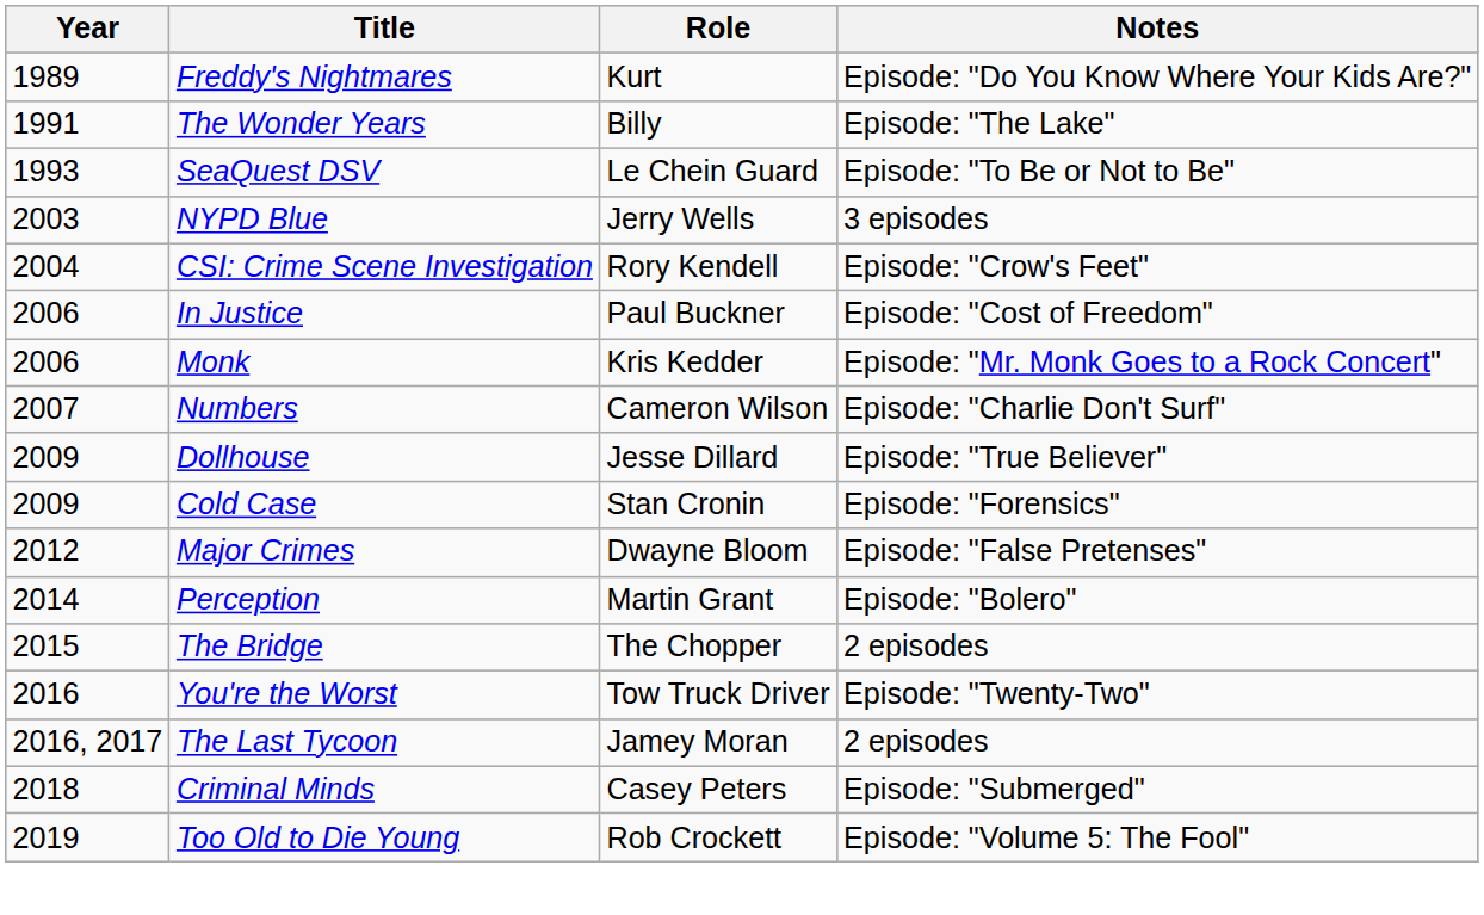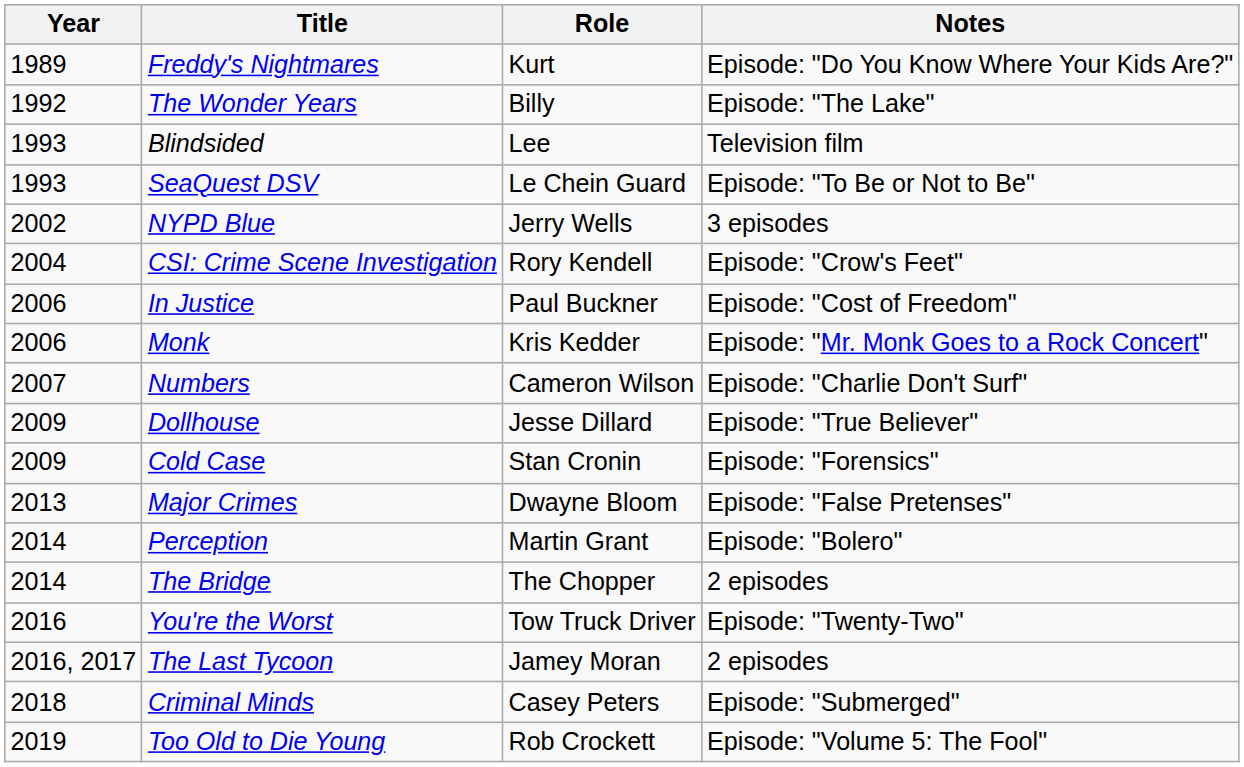 <table class="wikitable sortable">
 <tr>
 <th>Year</th>
 <th>Title</th>
 <th>Role</th>
 <th>Notes</th>
 </tr>
 <tr>
 <td>1989</td>
 <td><em><a href='#'>Freddy's Nightmares</a></em></td>
 <td>Kurt</td>
 <td>Episode: "Do You Know Where Your Kids Are?"</td>
 </tr>
 <tr>
-<td>1991</td>
+<td>1992</td>
 <td><em><a href='#'>The Wonder Years</a></em></td>
 <td>Billy</td>
 <td>Episode: "The Lake"</td>
+</tr>
+<tr>
+<td>1993</td>
+<td><em>Blindsided</em></td>
+<td>Lee</td>
+<td>Television film</td>
 </tr>
 <tr>
 <td>1993</td>
 <td><em><a href='#'>SeaQuest DSV</a></em></td>
 <td>Le Chein Guard</td>
 <td>Episode: "To Be or Not to Be"</td>
 </tr>
 <tr>
-<td>2003</td>
+<td>2002</td>
 <td><em><a href='#'>NYPD Blue</a></em></td>
 <td>Jerry Wells</td>
 <td>3 episodes</td>
 </tr>
 <tr>
 <td>2004</td>
 <td><em><a href='#'>CSI: Crime Scene Investigation</a></em></td>
 <td>Rory Kendell</td>
 <td>Episode: "Crow's Feet"</td>
 </tr>
 <tr>
 <td>2006</td>
 <td><em><a href='#'>In Justice</a></em></td>
 <td>Paul Buckner</td>
 <td>Episode: "Cost of Freedom"</td>
 </tr>
 <tr>
 <td>2006</td>
 <td><a href='#'><em>Monk</em></a></td>
 <td>Kris Kedder</td>
 <td>Episode: "<a href='#'>Mr. Monk Goes to a Rock Concert</a>"</td>
 </tr>
 <tr>
 <td>2007</td>
 <td><a href='#'><em>Numbers</em></a></td>
 <td>Cameron Wilson</td>
 <td>Episode: "Charlie Don't Surf"</td>
 </tr>
 <tr>
 <td>2009</td>
 <td><a href='#'><em>Dollhouse</em></a></td>
 <td>Jesse Dillard</td>
 <td>Episode: "True Believer"</td>
 </tr>
 <tr>
 <td>2009</td>
 <td><em><a href='#'>Cold Case</a></em></td>
 <td>Stan Cronin</td>
 <td>Episode: "Forensics"</td>
 </tr>
 <tr>
-<td>2012</td>
+<td>2013</td>
 <td><a href='#'><em>Major Crimes</em></a></td>
 <td>Dwayne Bloom</td>
 <td>Episode: "False Pretenses"</td>
 </tr>
 <tr>
 <td>2014</td>
 <td><a href='#'><em>Perception</em></a></td>
 <td>Martin Grant</td>
 <td>Episode: "Bolero"</td>
 </tr>
 <tr>
-<td>2015</td>
+<td>2014</td>
 <td><a href='#'><em>The Bridge</em></a></td>
 <td>The Chopper</td>
 <td>2 episodes</td>
 </tr>
 <tr>
 <td>2016</td>
 <td><em><a href='#'>You're the Worst</a></em></td>
 <td>Tow Truck Driver</td>
 <td>Episode: "Twenty-Two"</td>
 </tr>
 <tr>
 <td>2016, 2017</td>
 <td><a href='#'><em>The Last Tycoon</em></a></td>
 <td>Jamey Moran</td>
 <td>2 episodes</td>
 </tr>
 <tr>
 <td>2018</td>
 <td><em><a href='#'>Criminal Minds</a></em></td>
 <td>Casey Peters</td>
 <td>Episode: "Submerged"</td>
 </tr>
 <tr>
 <td>2019</td>
 <td><em><a href='#'>Too Old to Die Young</a></em></td>
 <td>Rob Crockett</td>
 <td>Episode: "Volume 5: The Fool"</td>
 </tr>
 </table>
